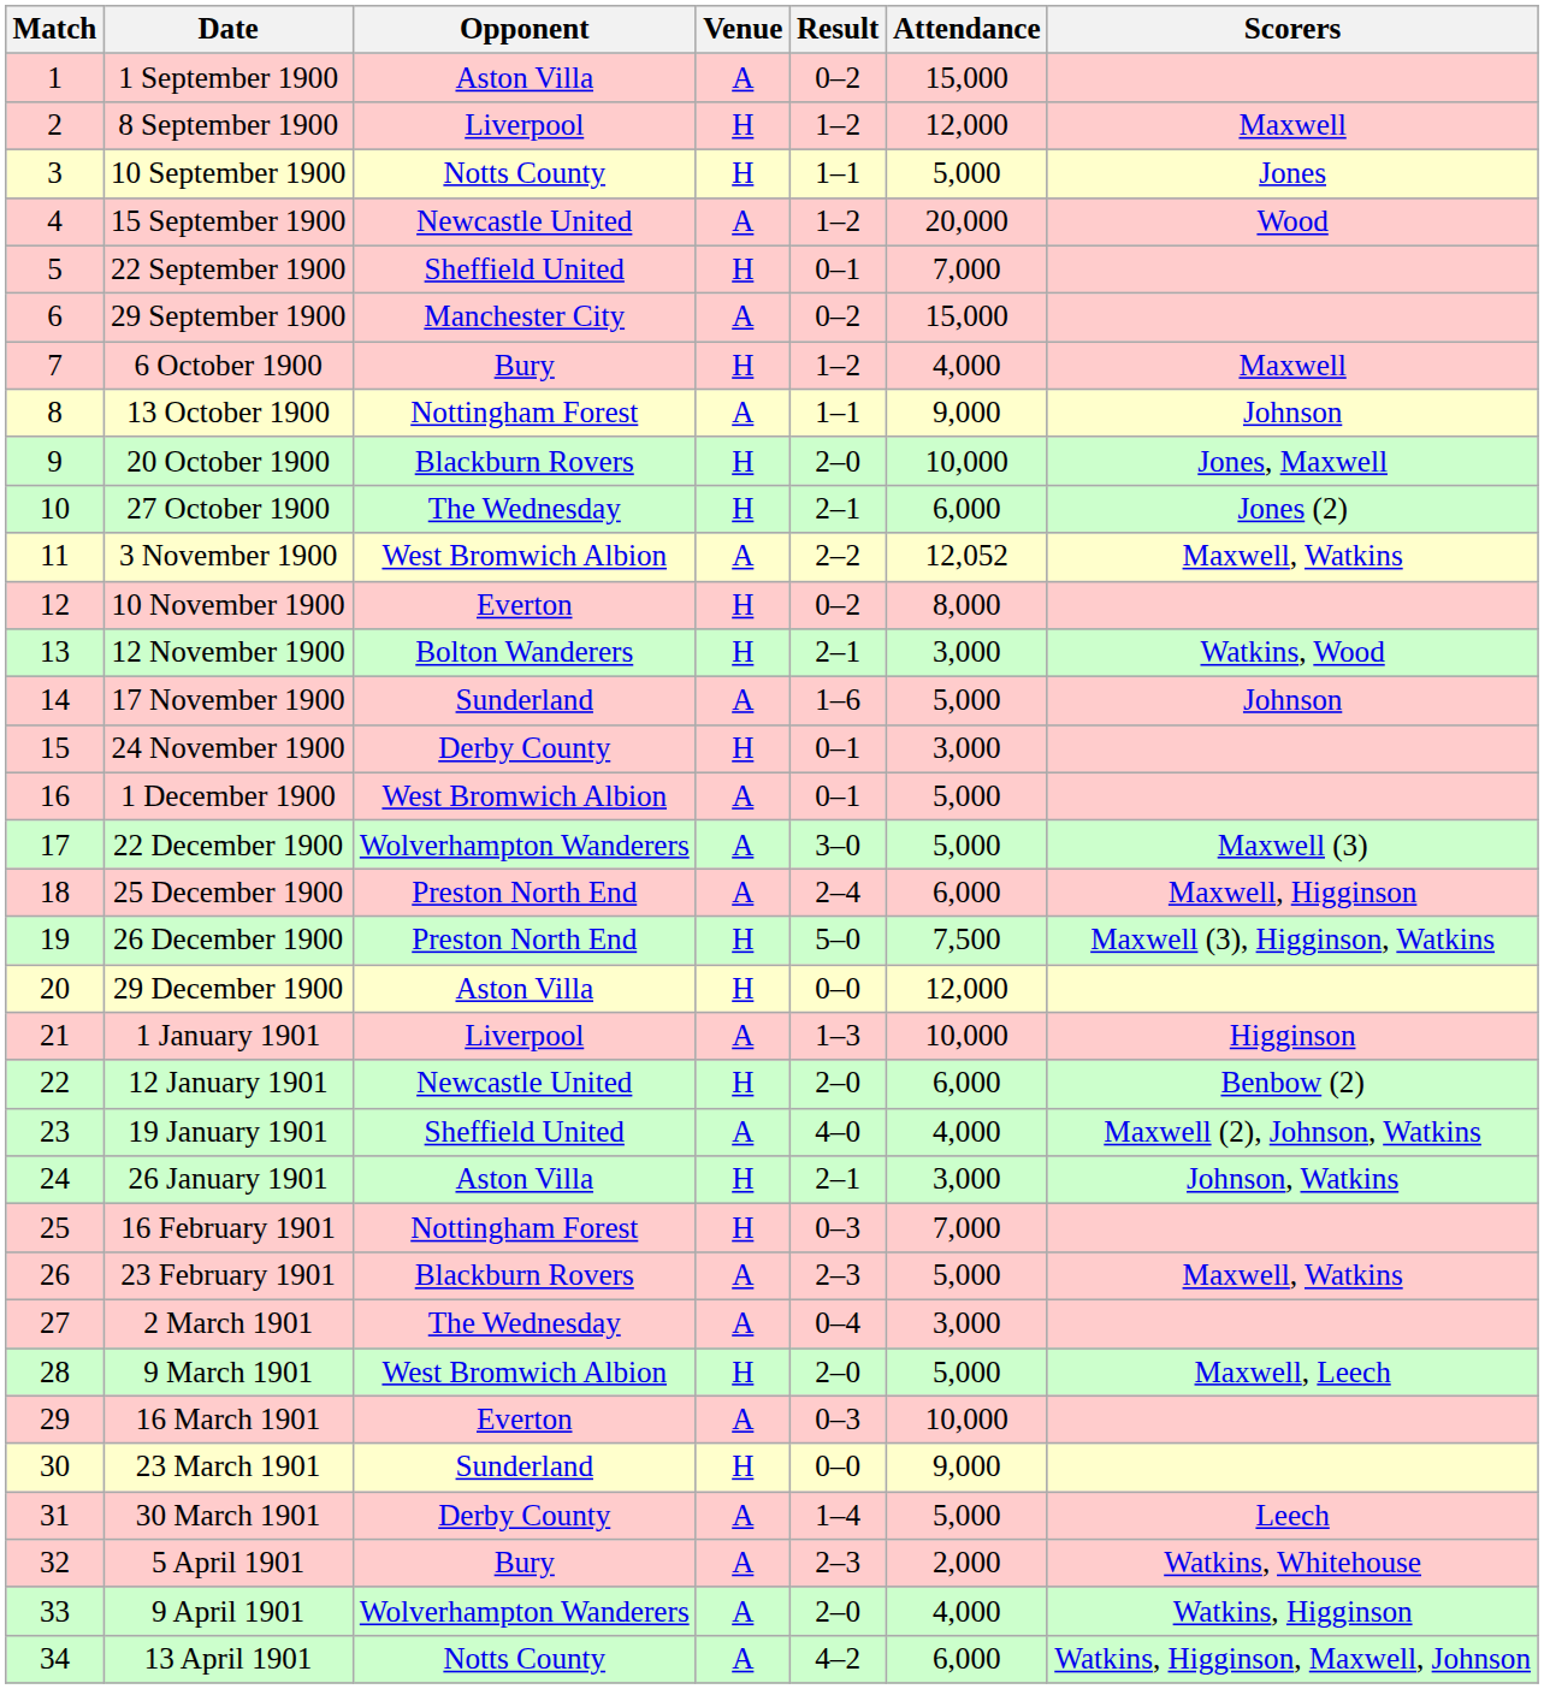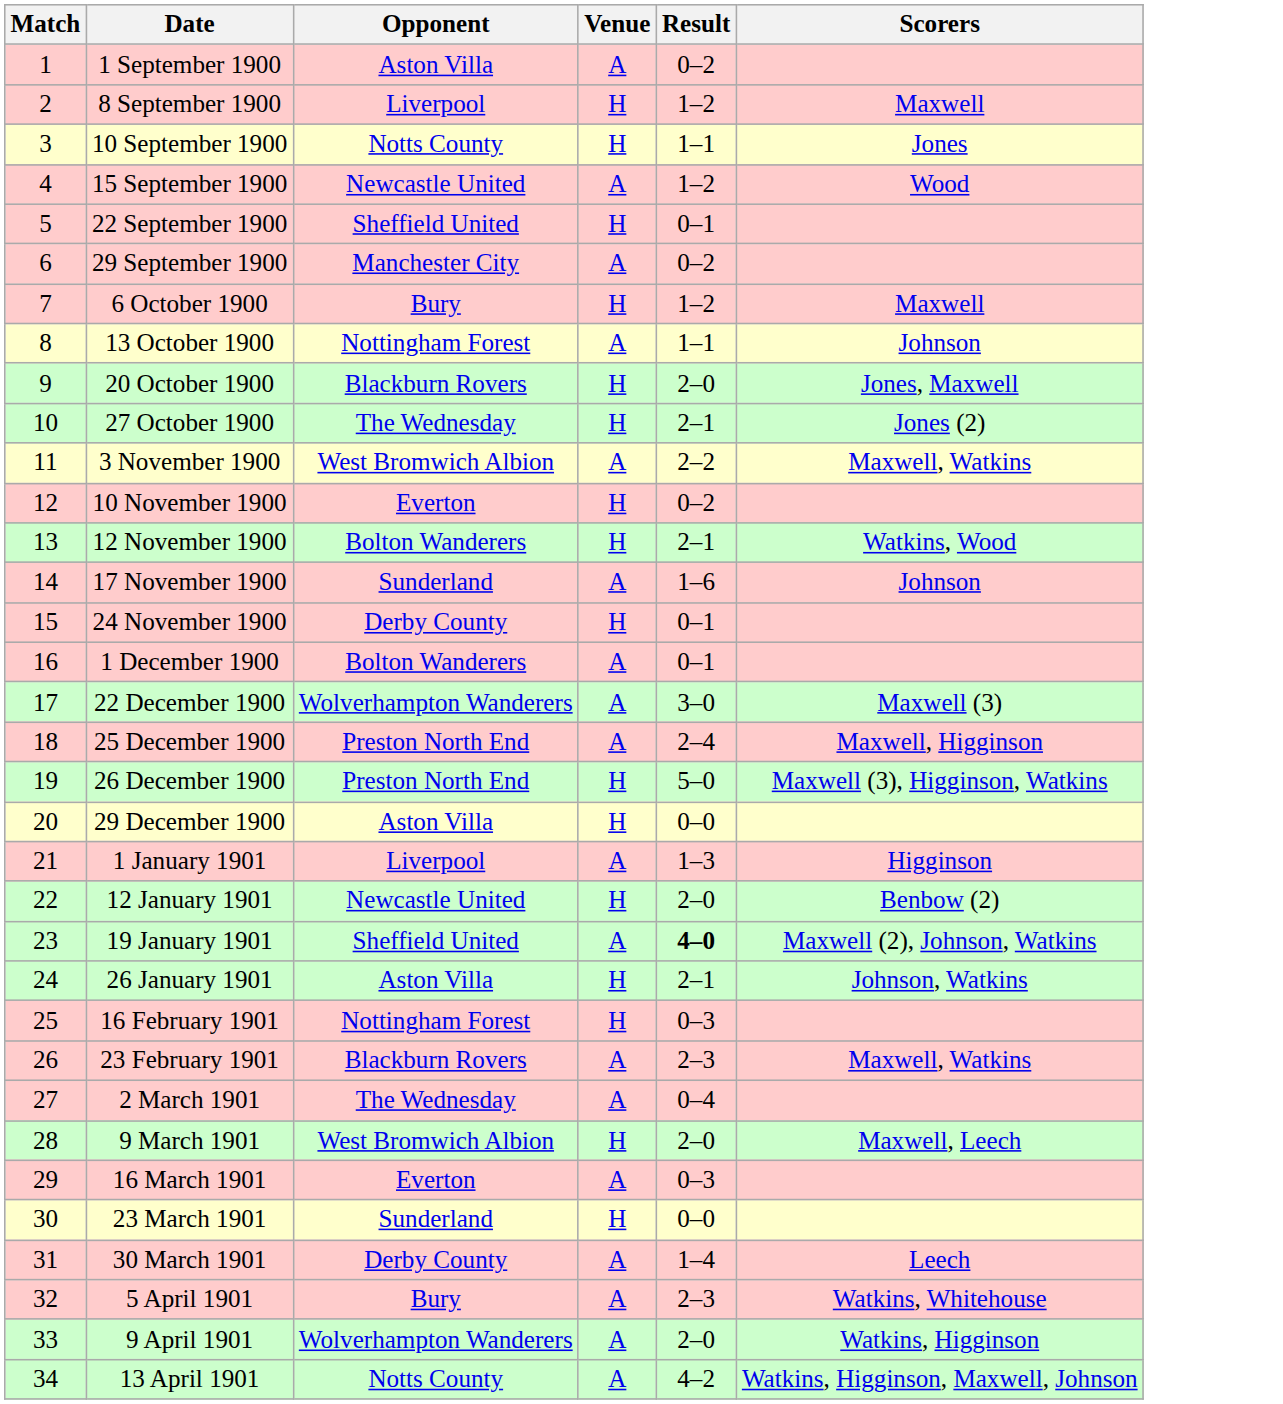 <table class="wikitable" style="font-size:100%; text-align:center">
 <tr>
 <th>Match</th>
 <th>Date</th>
 <th>Opponent</th>
 <th>Venue</th>
 <th>Result</th>
-<th>Attendance</th>
 <th>Scorers</th>
 </tr>
 <tr style="background-color: #FFCCCC;">
 <td>1</td>
 <td>1 September 1900</td>
 <td><a href='#'>Aston Villa</a></td>
 <td><a href='#'>A</a></td>
 <td>0–2</td>
-<td>15,000</td>
 <td></td>
 </tr>
 <tr style="background-color: #FFCCCC;">
 <td>2</td>
 <td>8 September 1900</td>
 <td><a href='#'>Liverpool</a></td>
 <td><a href='#'>H</a></td>
 <td>1–2</td>
-<td>12,000</td>
 <td><a href='#'>Maxwell</a></td>
 </tr>
 <tr style="background-color: #FFFFCC;">
 <td>3</td>
 <td>10 September 1900</td>
 <td><a href='#'>Notts County</a></td>
 <td><a href='#'>H</a></td>
 <td>1–1</td>
-<td>5,000</td>
 <td><a href='#'>Jones</a></td>
 </tr>
 <tr style="background-color: #FFCCCC;">
 <td>4</td>
 <td>15 September 1900</td>
 <td><a href='#'>Newcastle United</a></td>
 <td><a href='#'>A</a></td>
 <td>1–2</td>
-<td>20,000</td>
 <td><a href='#'>Wood</a></td>
 </tr>
 <tr style="background-color: #FFCCCC;">
 <td>5</td>
 <td>22 September 1900</td>
 <td><a href='#'>Sheffield United</a></td>
 <td><a href='#'>H</a></td>
 <td>0–1</td>
-<td>7,000</td>
 <td></td>
 </tr>
 <tr style="background-color: #FFCCCC;">
 <td>6</td>
 <td>29 September 1900</td>
 <td><a href='#'>Manchester City</a></td>
 <td><a href='#'>A</a></td>
 <td>0–2</td>
-<td>15,000</td>
 <td></td>
 </tr>
 <tr style="background-color: #FFCCCC;">
 <td>7</td>
 <td>6 October 1900</td>
 <td><a href='#'>Bury</a></td>
 <td><a href='#'>H</a></td>
 <td>1–2</td>
-<td>4,000</td>
 <td><a href='#'>Maxwell</a></td>
 </tr>
 <tr style="background-color: #FFFFCC;">
 <td>8</td>
 <td>13 October 1900</td>
 <td><a href='#'>Nottingham Forest</a></td>
 <td><a href='#'>A</a></td>
 <td>1–1</td>
-<td>9,000</td>
 <td><a href='#'>Johnson</a></td>
 </tr>
 <tr style="background-color: #CCFFCC;">
 <td>9</td>
 <td>20 October 1900</td>
 <td><a href='#'>Blackburn Rovers</a></td>
 <td><a href='#'>H</a></td>
 <td>2–0</td>
-<td>10,000</td>
 <td><a href='#'>Jones</a>, <a href='#'>Maxwell</a></td>
 </tr>
 <tr style="background-color: #CCFFCC;">
 <td>10</td>
 <td>27 October 1900</td>
 <td><a href='#'>The Wednesday</a></td>
 <td><a href='#'>H</a></td>
 <td>2–1</td>
-<td>6,000</td>
 <td><a href='#'>Jones</a> (2)</td>
 </tr>
 <tr style="background-color: #FFFFCC;">
 <td>11</td>
 <td>3 November 1900</td>
 <td><a href='#'>West Bromwich Albion</a></td>
 <td><a href='#'>A</a></td>
 <td>2–2</td>
-<td>12,052</td>
 <td><a href='#'>Maxwell</a>, <a href='#'>Watkins</a></td>
 </tr>
 <tr style="background-color: #FFCCCC;">
 <td>12</td>
 <td>10 November 1900</td>
 <td><a href='#'>Everton</a></td>
 <td><a href='#'>H</a></td>
 <td>0–2</td>
-<td>8,000</td>
 <td></td>
 </tr>
 <tr style="background-color: #CCFFCC;">
 <td>13</td>
 <td>12 November 1900</td>
 <td><a href='#'>Bolton Wanderers</a></td>
 <td><a href='#'>H</a></td>
 <td>2–1</td>
-<td>3,000</td>
 <td><a href='#'>Watkins</a>, <a href='#'>Wood</a></td>
 </tr>
 <tr style="background-color: #FFCCCC;">
 <td>14</td>
 <td>17 November 1900</td>
 <td><a href='#'>Sunderland</a></td>
 <td><a href='#'>A</a></td>
 <td>1–6</td>
-<td>5,000</td>
 <td><a href='#'>Johnson</a></td>
 </tr>
 <tr style="background-color: #FFCCCC;">
 <td>15</td>
 <td>24 November 1900</td>
 <td><a href='#'>Derby County</a></td>
 <td><a href='#'>H</a></td>
 <td>0–1</td>
-<td>3,000</td>
 <td></td>
 </tr>
 <tr style="background-color: #FFCCCC;">
 <td>16</td>
 <td>1 December 1900</td>
-<td><a href='#'>West Bromwich Albion</a></td>
+<td><a href='#'>Bolton Wanderers</a></td>
 <td><a href='#'>A</a></td>
 <td>0–1</td>
-<td>5,000</td>
 <td></td>
 </tr>
 <tr style="background-color: #CCFFCC;">
 <td>17</td>
 <td>22 December 1900</td>
 <td><a href='#'>Wolverhampton Wanderers</a></td>
 <td><a href='#'>A</a></td>
 <td>3–0</td>
-<td>5,000</td>
 <td><a href='#'>Maxwell</a> (3)</td>
 </tr>
 <tr style="background-color: #FFCCCC;">
 <td>18</td>
 <td>25 December 1900</td>
 <td><a href='#'>Preston North End</a></td>
 <td><a href='#'>A</a></td>
 <td>2–4</td>
-<td>6,000</td>
 <td><a href='#'>Maxwell</a>, <a href='#'>Higginson</a></td>
 </tr>
 <tr style="background-color: #CCFFCC;">
 <td>19</td>
 <td>26 December 1900</td>
 <td><a href='#'>Preston North End</a></td>
 <td><a href='#'>H</a></td>
 <td>5–0</td>
-<td>7,500</td>
 <td><a href='#'>Maxwell</a> (3), <a href='#'>Higginson</a>, <a href='#'>Watkins</a></td>
 </tr>
 <tr style="background-color: #FFFFCC;">
 <td>20</td>
 <td>29 December 1900</td>
 <td><a href='#'>Aston Villa</a></td>
 <td><a href='#'>H</a></td>
 <td>0–0</td>
-<td>12,000</td>
 <td></td>
 </tr>
 <tr style="background-color: #FFCCCC;">
 <td>21</td>
 <td>1 January 1901</td>
 <td><a href='#'>Liverpool</a></td>
 <td><a href='#'>A</a></td>
 <td>1–3</td>
-<td>10,000</td>
 <td><a href='#'>Higginson</a></td>
 </tr>
 <tr style="background-color: #CCFFCC;">
 <td>22</td>
 <td>12 January 1901</td>
 <td><a href='#'>Newcastle United</a></td>
 <td><a href='#'>H</a></td>
 <td>2–0</td>
-<td>6,000</td>
 <td><a href='#'>Benbow</a> (2)</td>
 </tr>
 <tr style="background-color: #CCFFCC;">
 <td>23</td>
 <td>19 January 1901</td>
 <td><a href='#'>Sheffield United</a></td>
 <td><a href='#'>A</a></td>
-<td>4–0</td>
-<td>4,000</td>
+<td><strong>4–0</strong></td>
 <td><a href='#'>Maxwell</a> (2), <a href='#'>Johnson</a>, <a href='#'>Watkins</a></td>
 </tr>
 <tr style="background-color: #CCFFCC;">
 <td>24</td>
 <td>26 January 1901</td>
 <td><a href='#'>Aston Villa</a></td>
 <td><a href='#'>H</a></td>
 <td>2–1</td>
-<td>3,000</td>
 <td><a href='#'>Johnson</a>, <a href='#'>Watkins</a></td>
 </tr>
 <tr style="background-color: #FFCCCC;">
 <td>25</td>
 <td>16 February 1901</td>
 <td><a href='#'>Nottingham Forest</a></td>
 <td><a href='#'>H</a></td>
 <td>0–3</td>
-<td>7,000</td>
 <td></td>
 </tr>
 <tr style="background-color: #FFCCCC;">
 <td>26</td>
 <td>23 February 1901</td>
 <td><a href='#'>Blackburn Rovers</a></td>
 <td><a href='#'>A</a></td>
 <td>2–3</td>
-<td>5,000</td>
 <td><a href='#'>Maxwell</a>, <a href='#'>Watkins</a></td>
 </tr>
 <tr style="background-color: #FFCCCC;">
 <td>27</td>
 <td>2 March 1901</td>
 <td><a href='#'>The Wednesday</a></td>
 <td><a href='#'>A</a></td>
 <td>0–4</td>
-<td>3,000</td>
 <td></td>
 </tr>
 <tr style="background-color: #CCFFCC;">
 <td>28</td>
 <td>9 March 1901</td>
 <td><a href='#'>West Bromwich Albion</a></td>
 <td><a href='#'>H</a></td>
 <td>2–0</td>
-<td>5,000</td>
 <td><a href='#'>Maxwell</a>, <a href='#'>Leech</a></td>
 </tr>
 <tr style="background-color: #FFCCCC;">
 <td>29</td>
 <td>16 March 1901</td>
 <td><a href='#'>Everton</a></td>
 <td><a href='#'>A</a></td>
 <td>0–3</td>
-<td>10,000</td>
 <td></td>
 </tr>
 <tr style="background-color: #FFFFCC;">
 <td>30</td>
 <td>23 March 1901</td>
 <td><a href='#'>Sunderland</a></td>
 <td><a href='#'>H</a></td>
 <td>0–0</td>
-<td>9,000</td>
 <td></td>
 </tr>
 <tr style="background-color: #FFCCCC;">
 <td>31</td>
 <td>30 March 1901</td>
 <td><a href='#'>Derby County</a></td>
 <td><a href='#'>A</a></td>
 <td>1–4</td>
-<td>5,000</td>
 <td><a href='#'>Leech</a></td>
 </tr>
 <tr style="background-color: #FFCCCC;">
 <td>32</td>
 <td>5 April 1901</td>
 <td><a href='#'>Bury</a></td>
 <td><a href='#'>A</a></td>
 <td>2–3</td>
-<td>2,000</td>
 <td><a href='#'>Watkins</a>, <a href='#'>Whitehouse</a></td>
 </tr>
 <tr style="background-color: #CCFFCC;">
 <td>33</td>
 <td>9 April 1901</td>
 <td><a href='#'>Wolverhampton Wanderers</a></td>
 <td><a href='#'>A</a></td>
 <td>2–0</td>
-<td>4,000</td>
 <td><a href='#'>Watkins</a>, <a href='#'>Higginson</a></td>
 </tr>
 <tr style="background-color: #CCFFCC;">
 <td>34</td>
 <td>13 April 1901</td>
 <td><a href='#'>Notts County</a></td>
 <td><a href='#'>A</a></td>
 <td>4–2</td>
-<td>6,000</td>
 <td><a href='#'>Watkins</a>, <a href='#'>Higginson</a>, <a href='#'>Maxwell</a>, <a href='#'>Johnson</a></td>
 </tr>
 </table>
